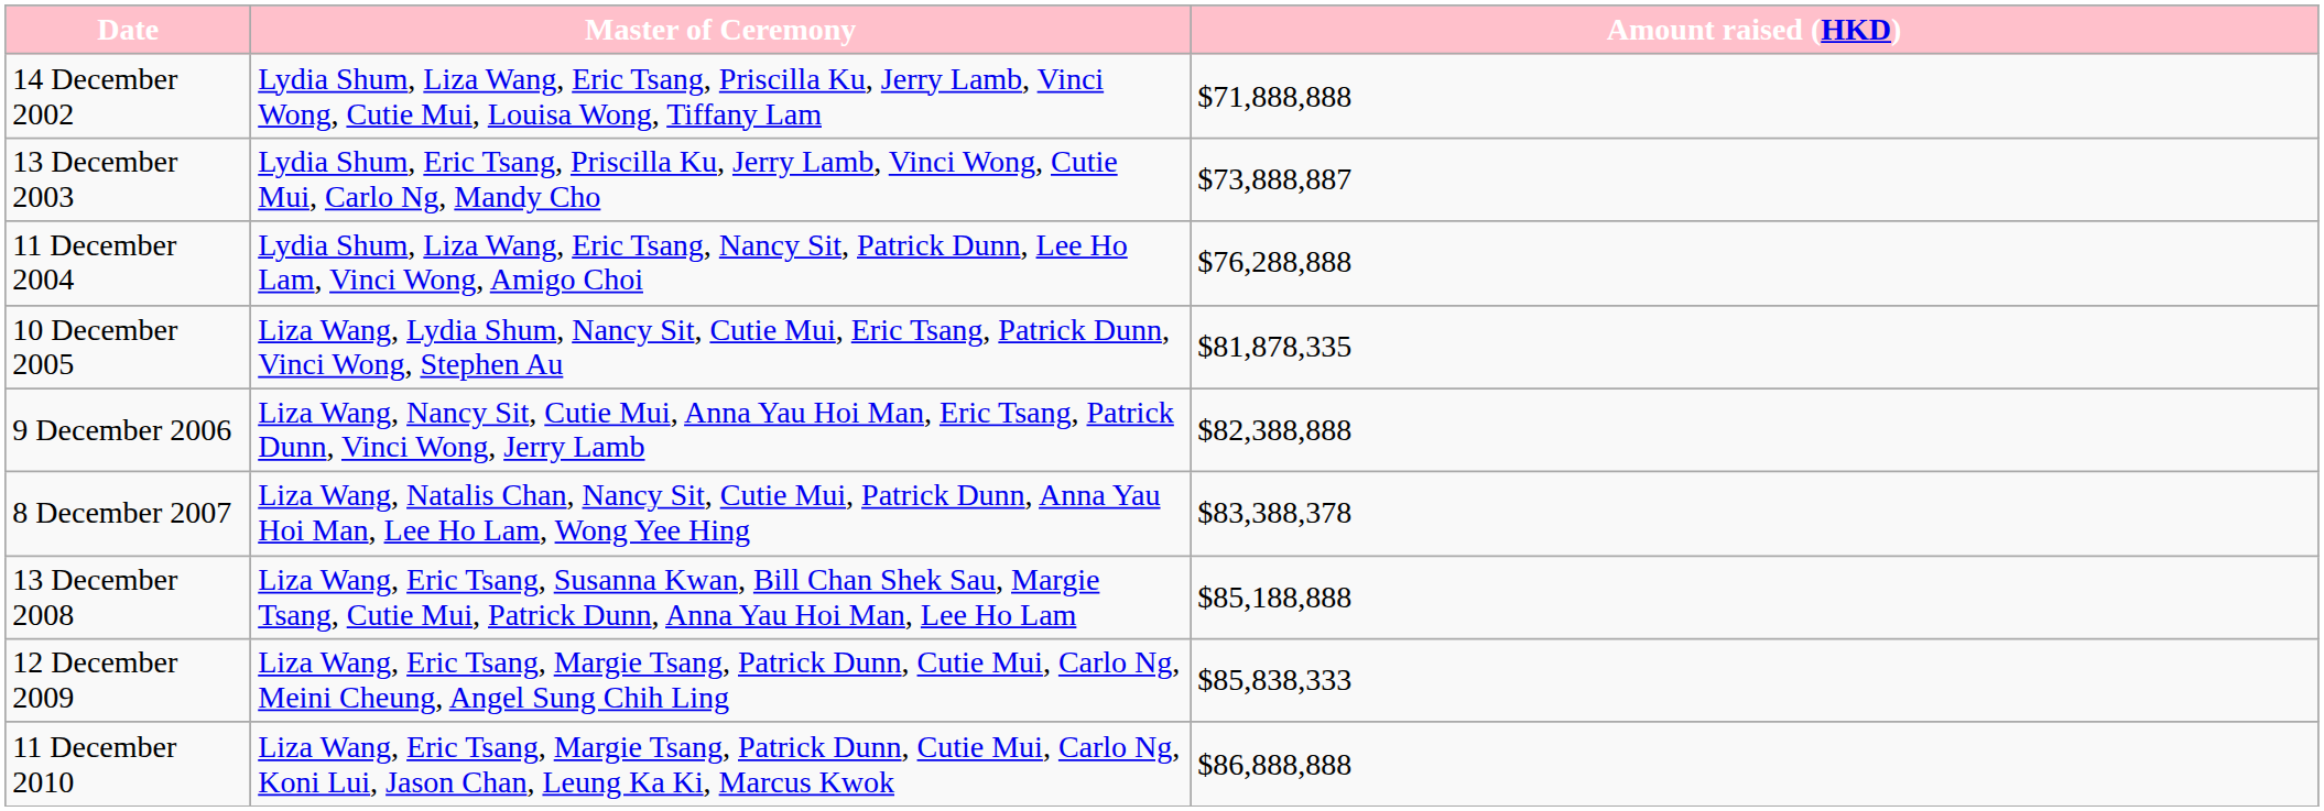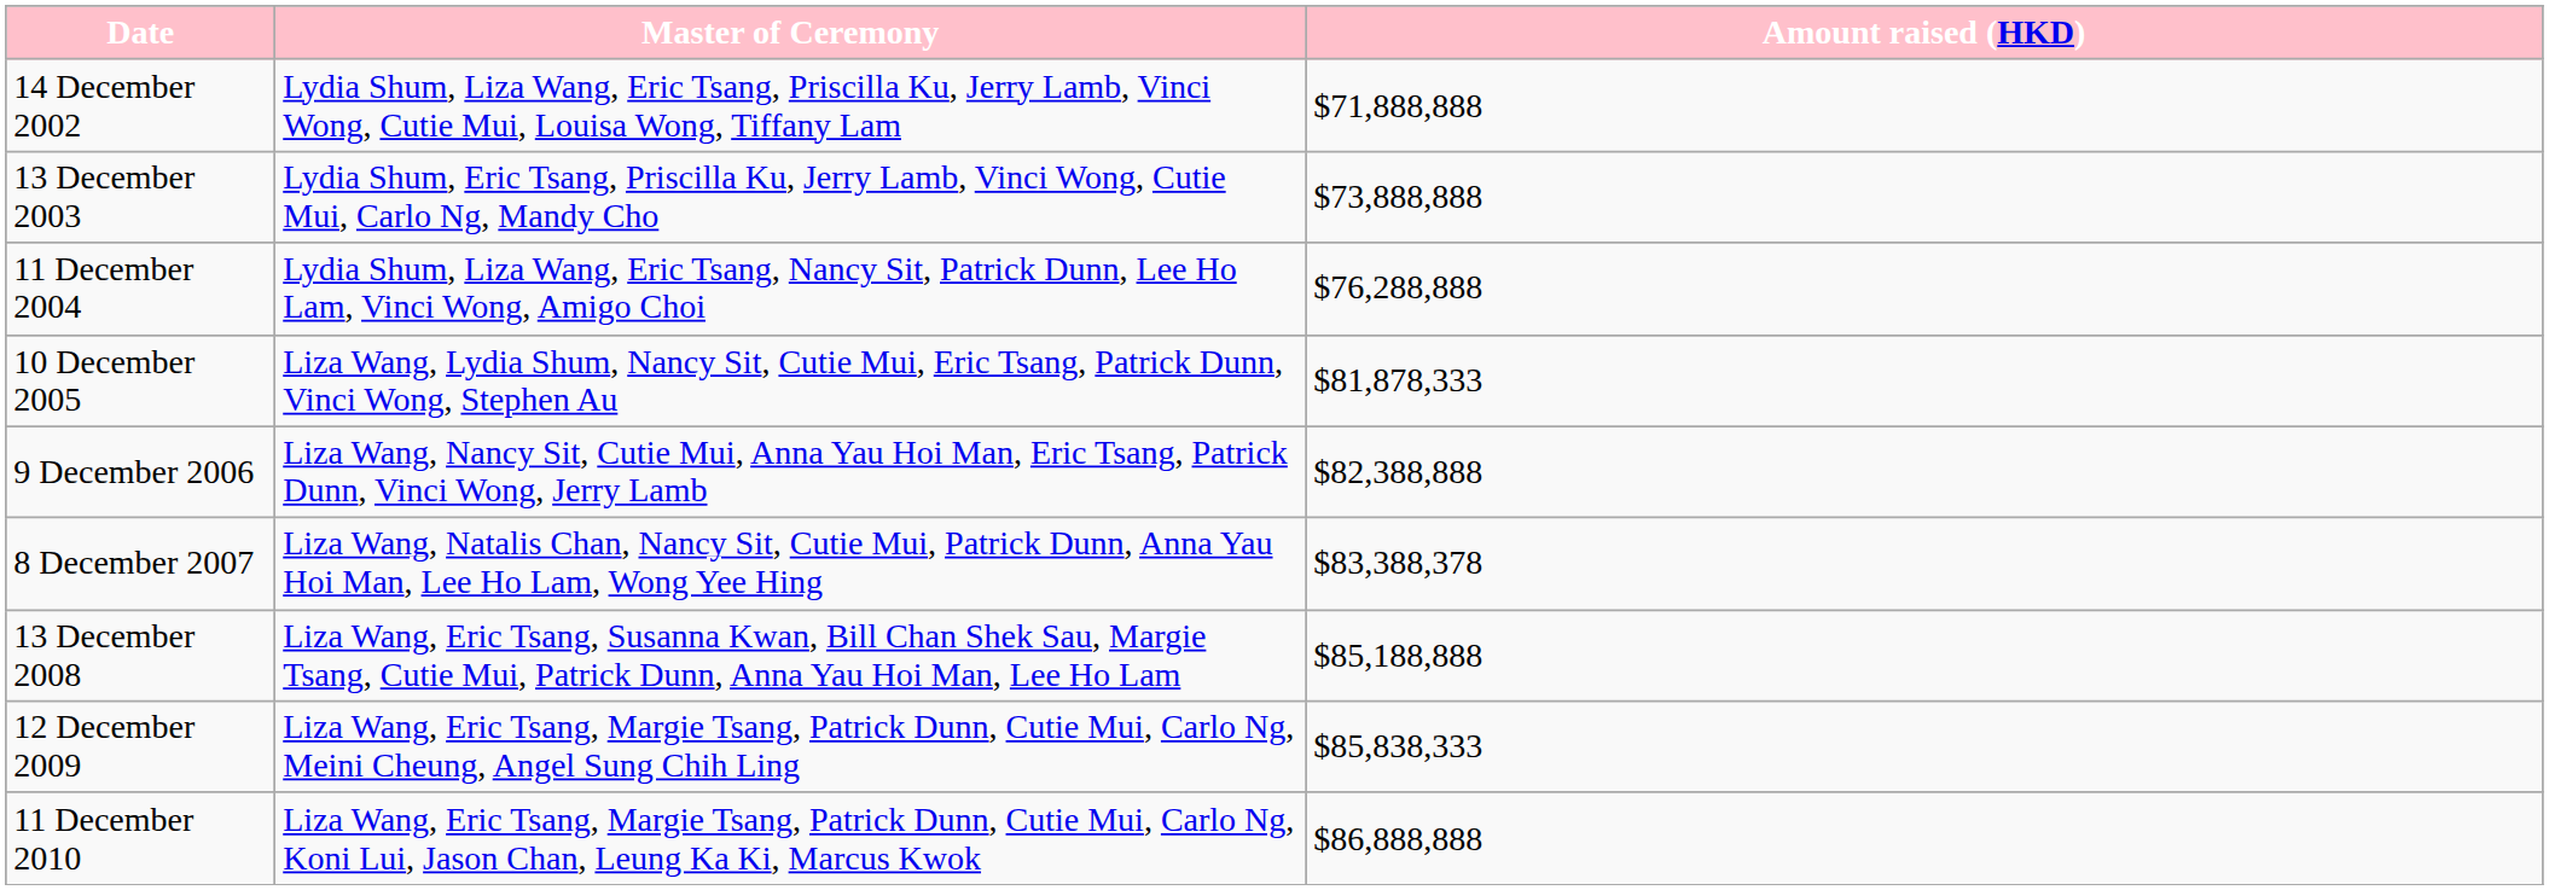 <table class="wikitable" style="width:95%">
 <tr style="background:pink; color:white" align="center">
 <td style="width:120px"><strong>Date</strong></td>
 <td style="width:480px"><strong>Master of Ceremony</strong></td>
 <td><strong>Amount raised (<a href='#'>HKD</a>)</strong></td>
 </tr>
 <tr>
 <td>14 December 2002</td>
 <td><a href='#'>Lydia Shum</a>, <a href='#'>Liza Wang</a>, <a href='#'>Eric Tsang</a>, <a href='#'>Priscilla Ku</a>, <a href='#'>Jerry Lamb</a>, <a href='#'>Vinci Wong</a>, <a href='#'>Cutie Mui</a>, <a href='#'>Louisa Wong</a>, <a href='#'>Tiffany Lam</a></td>
 <td>$71,888,888</td>
 </tr>
 <tr>
 <td>13 December 2003</td>
 <td><a href='#'>Lydia Shum</a>, <a href='#'>Eric Tsang</a>, <a href='#'>Priscilla Ku</a>, <a href='#'>Jerry Lamb</a>, <a href='#'>Vinci Wong</a>, <a href='#'>Cutie Mui</a>, <a href='#'>Carlo Ng</a>, <a href='#'>Mandy Cho</a></td>
-<td>$73,888,887</td>
+<td>$73,888,888</td>
 </tr>
 <tr>
 <td>11 December 2004</td>
 <td><a href='#'>Lydia Shum</a>, <a href='#'>Liza Wang</a>, <a href='#'>Eric Tsang</a>, <a href='#'>Nancy Sit</a>, <a href='#'>Patrick Dunn</a>, <a href='#'>Lee Ho Lam</a>, <a href='#'>Vinci Wong</a>, <a href='#'>Amigo Choi</a></td>
 <td>$76,288,888</td>
 </tr>
 <tr>
 <td>10 December 2005</td>
 <td><a href='#'>Liza Wang</a>, <a href='#'>Lydia Shum</a>, <a href='#'>Nancy Sit</a>, <a href='#'>Cutie Mui</a>, <a href='#'>Eric Tsang</a>, <a href='#'>Patrick Dunn</a>, <a href='#'>Vinci Wong</a>, <a href='#'>Stephen Au</a></td>
-<td>$81,878,335</td>
+<td>$81,878,333</td>
 </tr>
 <tr>
 <td>9 December 2006</td>
 <td><a href='#'>Liza Wang</a>, <a href='#'>Nancy Sit</a>, <a href='#'>Cutie Mui</a>, <a href='#'>Anna Yau Hoi Man</a>, <a href='#'>Eric Tsang</a>, <a href='#'>Patrick Dunn</a>, <a href='#'>Vinci Wong</a>, <a href='#'>Jerry Lamb</a></td>
 <td>$82,388,888</td>
 </tr>
 <tr>
 <td>8 December 2007</td>
 <td><a href='#'>Liza Wang</a>, <a href='#'>Natalis Chan</a>, <a href='#'>Nancy Sit</a>, <a href='#'>Cutie Mui</a>, <a href='#'>Patrick Dunn</a>, <a href='#'>Anna Yau Hoi Man</a>, <a href='#'>Lee Ho Lam</a>, <a href='#'>Wong Yee Hing</a></td>
 <td>$83,388,378</td>
 </tr>
 <tr>
 <td>13 December 2008</td>
 <td><a href='#'>Liza Wang</a>, <a href='#'>Eric Tsang</a>, <a href='#'>Susanna Kwan</a>, <a href='#'>Bill Chan Shek Sau</a>, <a href='#'>Margie Tsang</a>, <a href='#'>Cutie Mui</a>, <a href='#'>Patrick Dunn</a>, <a href='#'>Anna Yau Hoi Man</a>, <a href='#'>Lee Ho Lam</a></td>
 <td>$85,188,888</td>
 </tr>
 <tr>
 <td>12 December 2009</td>
 <td><a href='#'>Liza Wang</a>, <a href='#'>Eric Tsang</a>, <a href='#'>Margie Tsang</a>, <a href='#'>Patrick Dunn</a>, <a href='#'>Cutie Mui</a>, <a href='#'>Carlo Ng</a>, <a href='#'>Meini Cheung</a>, <a href='#'>Angel Sung Chih Ling</a></td>
 <td>$85,838,333</td>
 </tr>
 <tr>
 <td>11 December 2010</td>
 <td><a href='#'>Liza Wang</a>, <a href='#'>Eric Tsang</a>, <a href='#'>Margie Tsang</a>, <a href='#'>Patrick Dunn</a>, <a href='#'>Cutie Mui</a>, <a href='#'>Carlo Ng</a>, <a href='#'>Koni Lui</a>, <a href='#'>Jason Chan</a>, <a href='#'>Leung Ka Ki</a>, <a href='#'>Marcus Kwok</a></td>
 <td>$86,888,888</td>
 </tr>
 </table>
